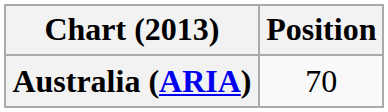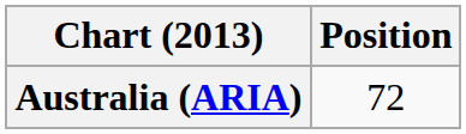 <table class="wikitable plainrowheaders">
 <tr>
 <th scope="col">Chart (2013)</th>
 <th scope="col">Position</th>
 </tr>
 <tr>
 <th scope="row">Australia (<a href='#'>ARIA</a>)</th>
-<td style="text-align:center;">70</td>
+<td style="text-align:center;">72</td>
 </tr>
 </table>
